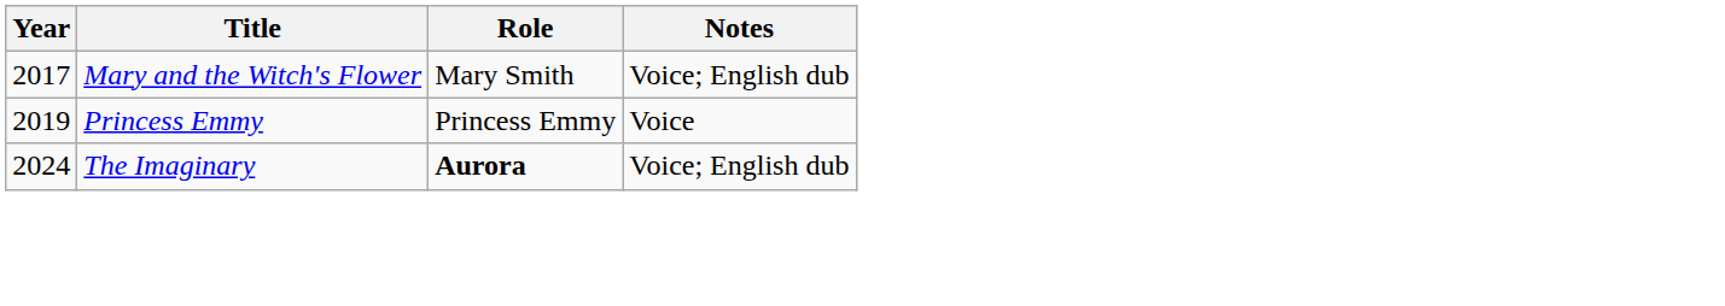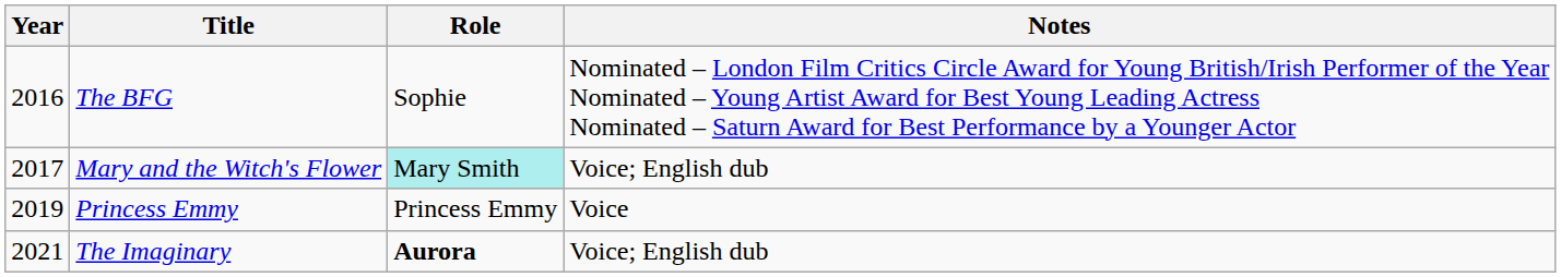 <table class="wikitable sortable">
 <tr>
 <th>Year</th>
 <th>Title</th>
 <th>Role</th>
 <th class = "unsortable">Notes</th>
 </tr>
 <tr>
+<td>2016</td>
+<td><em><a href='#'>The BFG</a></em></td>
+<td>Sophie</td>
+<td>Nominated – <a href='#'> London Film Critics Circle Award for Young British/Irish Performer of the Year</a><br>Nominated – <a href='#'>Young Artist Award for Best Young Leading Actress</a><br>Nominated – <a href='#'>Saturn Award for Best Performance by a Younger Actor</a></td>
+</tr>
+<tr>
 <td>2017</td>
 <td><em><a href='#'>Mary and the Witch's Flower</a></em></td>
-<td>Mary Smith</td>
+<td style="background: paleturquoise;">Mary Smith</td>
 <td>Voice; English dub</td>
 </tr>
 <tr>
 <td>2019</td>
 <td><em><a href='#'>Princess Emmy</a></em></td>
 <td>Princess Emmy</td>
 <td>Voice</td>
 </tr>
 <tr>
-<td>2024</td>
+<td>2021</td>
 <td><em><a href='#'>The Imaginary</a></em></td>
 <td><strong>Aurora</strong></td>
 <td>Voice; English dub</td>
 </tr>
 </table>
